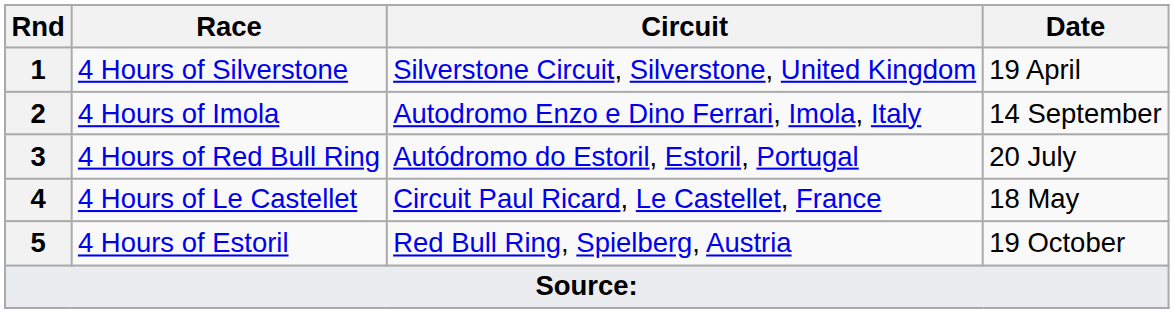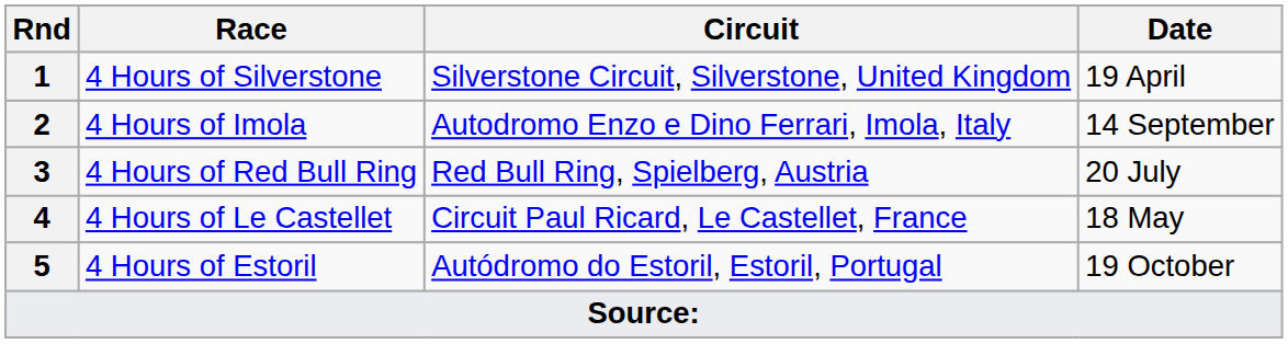 <table class="wikitable" style="font-size: 85%;">
 <tr>
 <th>Rnd</th>
 <th>Race</th>
 <th>Circuit</th>
 <th>Date</th>
 </tr>
 <tr>
 <th>1</th>
 <td><a href='#'>4 Hours of Silverstone</a></td>
 <td> <a href='#'>Silverstone Circuit</a>, <a href='#'>Silverstone</a>, <a href='#'>United Kingdom</a></td>
 <td>19 April</td>
 </tr>
 <tr>
 <th>2</th>
 <td><a href='#'>4 Hours of Imola</a></td>
 <td> <a href='#'>Autodromo Enzo e Dino Ferrari</a>, <a href='#'>Imola</a>, <a href='#'>Italy</a></td>
 <td>14 September</td>
 </tr>
 <tr>
 <th>3</th>
 <td><a href='#'>4 Hours of Red Bull Ring</a></td>
-<td> <a href='#'>Autódromo do Estoril</a>, <a href='#'>Estoril</a>, <a href='#'>Portugal</a></td>
+<td> <a href='#'>Red Bull Ring</a>, <a href='#'>Spielberg</a>, <a href='#'>Austria</a></td>
 <td>20 July</td>
 </tr>
 <tr>
 <th>4</th>
 <td><a href='#'>4 Hours of Le Castellet</a></td>
 <td> <a href='#'>Circuit Paul Ricard</a>, <a href='#'>Le Castellet</a>, <a href='#'>France</a></td>
 <td>18 May</td>
 </tr>
 <tr>
 <th>5</th>
 <td><a href='#'>4 Hours of Estoril</a></td>
-<td> <a href='#'>Red Bull Ring</a>, <a href='#'>Spielberg</a>, <a href='#'>Austria</a></td>
+<td> <a href='#'>Autódromo do Estoril</a>, <a href='#'>Estoril</a>, <a href='#'>Portugal</a></td>
 <td>19 October</td>
 </tr>
 <tr class="sortbottom">
 <td colspan="5" style="background-color:#EAECF0;text-align:center"><strong>Source:</strong></td>
 </tr>
 </table>
